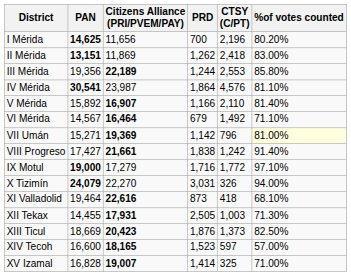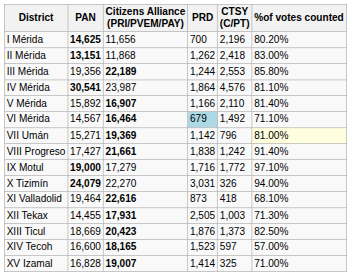 <table class="wikitable">
 <tr>
 <th>District</th>
 <th>PAN</th>
 <th>Citizens Alliance<br>(PRI/PVEM/PAY)</th>
 <th>PRD</th>
 <th>CTSY<br>(C/PT)</th>
 <th>%of votes counted</th>
 </tr>
 <tr>
 <td>I Mérida</td>
 <td><strong>14,625</strong></td>
 <td>11,656</td>
 <td>700</td>
 <td>2,196</td>
 <td>80.20%</td>
 </tr>
 <tr>
 <td>II Mérida</td>
 <td><strong>13,151</strong></td>
-<td>11,869</td>
+<td>11,868</td>
 <td>1,262</td>
 <td>2,418</td>
 <td>83.00%</td>
 </tr>
 <tr>
 <td>III Mérida</td>
 <td>19,356</td>
 <td><strong>22,189</strong></td>
 <td>1,244</td>
 <td>2,553</td>
 <td>85.80%</td>
 </tr>
 <tr>
 <td>IV Mérida</td>
 <td><strong>30,541</strong></td>
 <td>23,987</td>
 <td>1,864</td>
 <td>4,576</td>
 <td>81.10%</td>
 </tr>
 <tr>
 <td>V Mérida</td>
 <td>15,892</td>
 <td><strong>16,907</strong></td>
 <td>1,166</td>
 <td>2,110</td>
 <td>81.40%</td>
 </tr>
 <tr>
 <td>VI Mérida</td>
 <td>14,567</td>
 <td><strong>16,464</strong></td>
-<td>679</td>
+<td style="background: lightblue;">679</td>
 <td>1,492</td>
 <td>71.10%</td>
 </tr>
 <tr>
 <td>VII Umán</td>
 <td>15,271</td>
 <td><strong>19,369</strong></td>
 <td>1,142</td>
 <td>796</td>
 <td style="background: lightyellow;">81.00%</td>
 </tr>
 <tr>
 <td>VIII Progreso</td>
 <td>17,427</td>
 <td><strong>21,661</strong></td>
 <td>1,838</td>
 <td>1,242</td>
 <td>91.40%</td>
 </tr>
 <tr>
 <td>IX Motul</td>
 <td><strong>19,000</strong></td>
 <td>17,279</td>
 <td>1,716</td>
 <td>1,772</td>
 <td>97.10%</td>
 </tr>
 <tr>
 <td>X Tizimín</td>
 <td><strong>24,079</strong></td>
 <td>22,270</td>
 <td>3,031</td>
 <td>326</td>
 <td>94.00%</td>
 </tr>
 <tr>
 <td>XI Valladolid</td>
 <td>19,464</td>
 <td><strong>22,616</strong></td>
 <td>873</td>
 <td>418</td>
 <td>68.10%</td>
 </tr>
 <tr>
 <td>XII Tekax</td>
 <td>14,455</td>
 <td><strong>17,931</strong></td>
 <td>2,505</td>
 <td>1,003</td>
 <td>71.30%</td>
 </tr>
 <tr>
 <td>XIII Ticul</td>
 <td>18,669</td>
 <td><strong>20,423</strong></td>
 <td>1,876</td>
 <td>1,373</td>
 <td>82.50%</td>
 </tr>
 <tr>
 <td>XIV Tecoh</td>
 <td>16,600</td>
 <td><strong>18,165</strong></td>
 <td>1,523</td>
 <td>597</td>
 <td>57.00%</td>
 </tr>
 <tr>
 <td>XV Izamal</td>
 <td>16,828</td>
 <td><strong>19,007</strong></td>
 <td>1,414</td>
 <td>325</td>
 <td>71.00%</td>
 </tr>
 </table>
